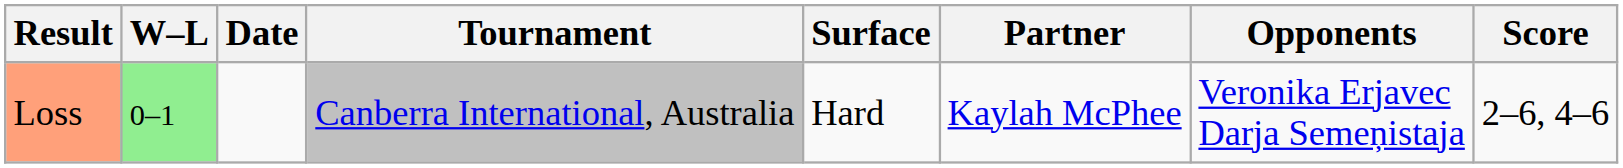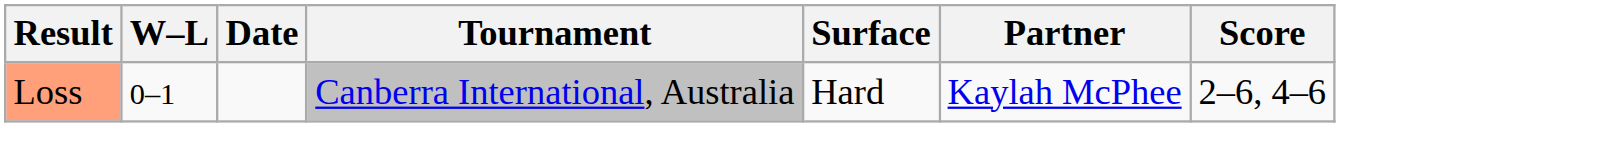 <table class="sortable wikitable">
 <tr>
 <th>Result</th>
 <th class="unsortable">W–L</th>
 <th>Date</th>
 <th>Tournament</th>
 <th>Surface</th>
 <th>Partner</th>
-<th>Opponents</th>
 <th class="unsortable">Score</th>
 </tr>
 <tr>
 <td bgcolor=FFA07A>Loss</td>
-<td style="background: lightgreen;"><small>0–1</small></td>
+<td><small>0–1</small></td>
 <td><a href='#'></a></td>
 <td bgcolor=silver><a href='#'>Canberra International</a>, Australia</td>
 <td>Hard</td>
 <td> <a href='#'>Kaylah McPhee</a></td>
-<td> <a href='#'>Veronika Erjavec</a> <br>  <a href='#'>Darja Semeņistaja</a></td>
 <td>2–6, 4–6</td>
 </tr>
 </table>
